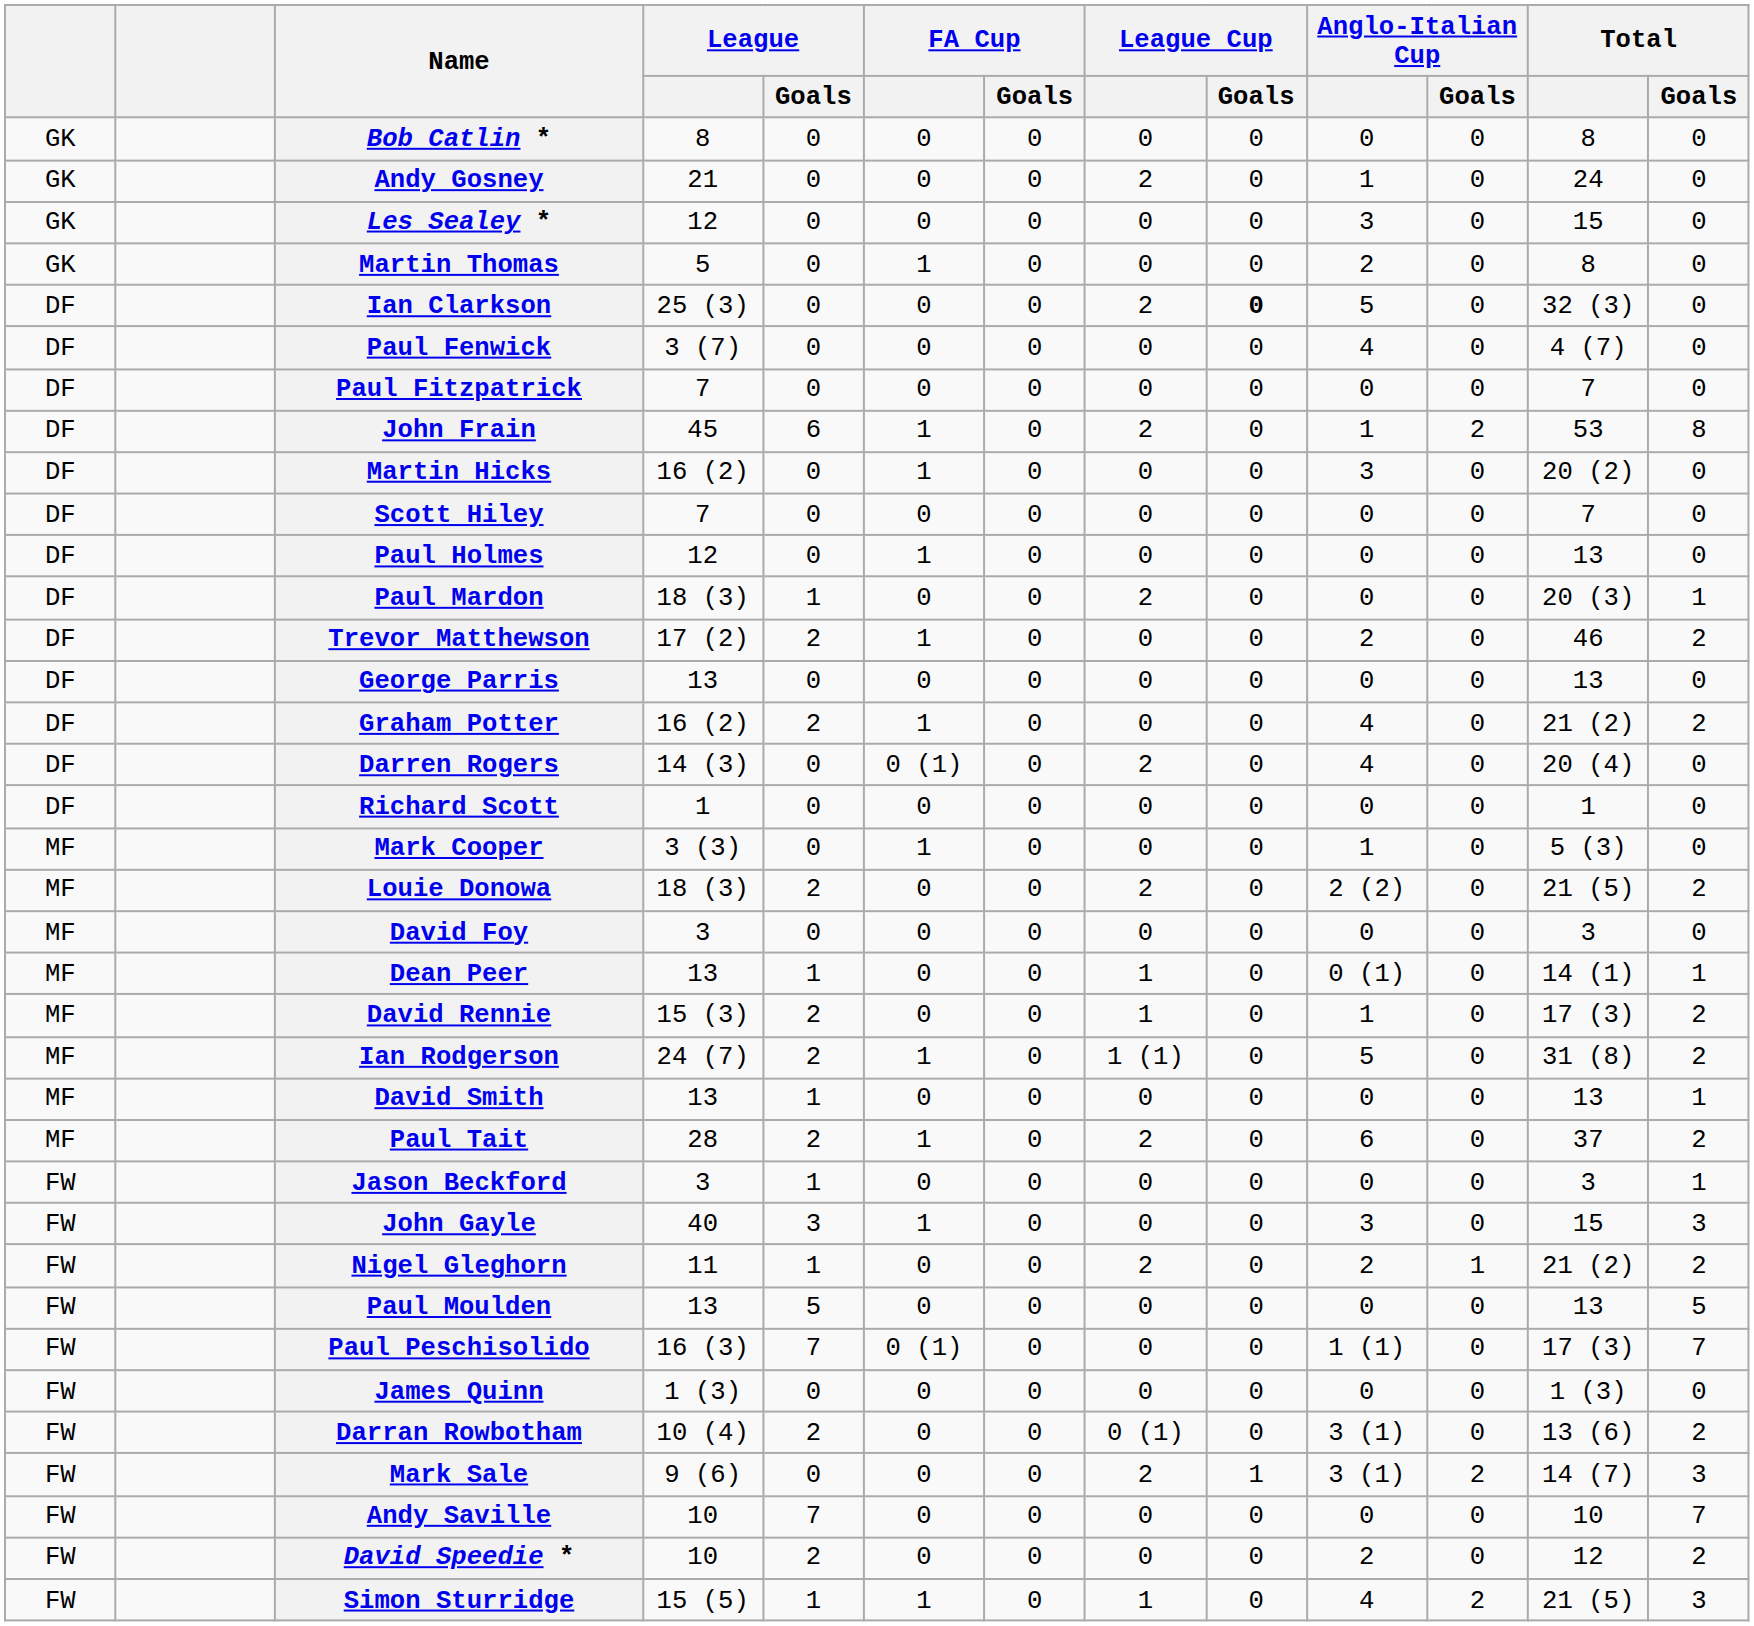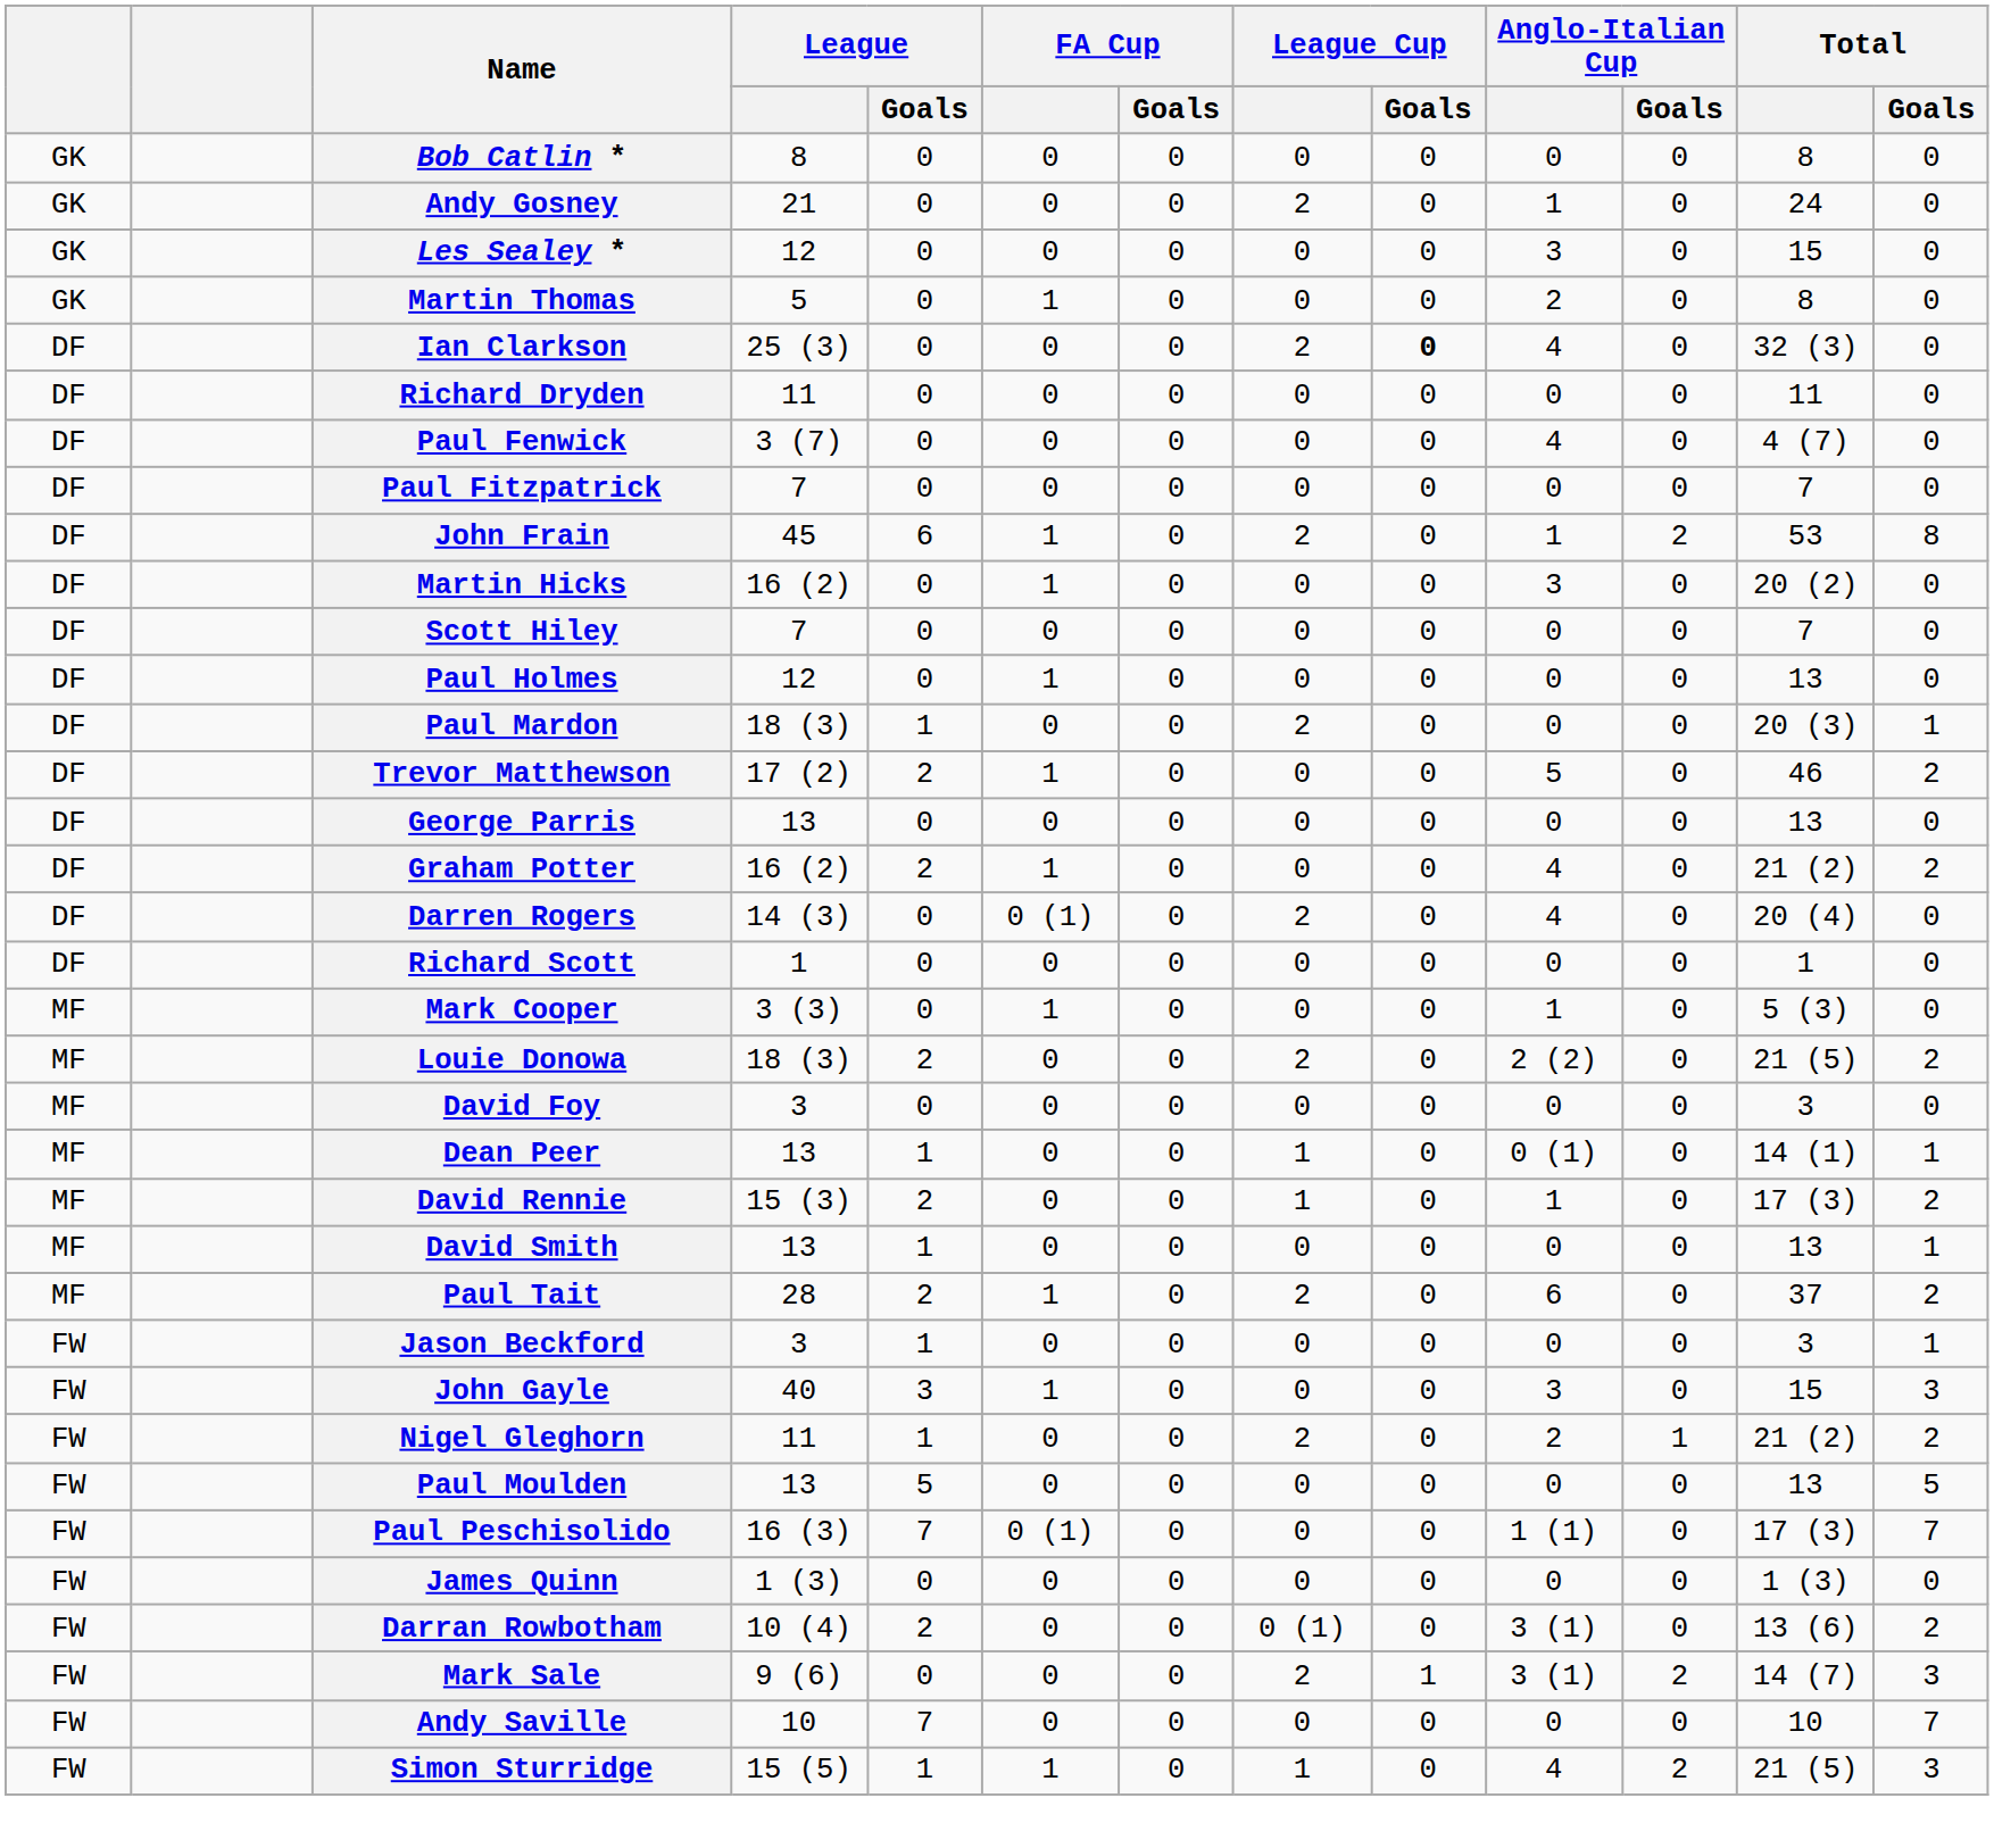 <table class="wikitable plainrowheaders" style="text-align:center;">
 <tr>
 <th rowspan="2" scope="col" width="50"></th>
 <th rowspan="2" scope="col" width="75"></th>
 <th rowspan="2" scope="col" width="180" scope=col>Name</th>
 <th colspan="2"><a href='#'>League</a></th>
 <th colspan="2"><a href='#'>FA Cup</a></th>
 <th colspan="2"><a href='#'>League Cup</a></th>
 <th colspan="2"><a href='#'>Anglo-Italian Cup</a></th>
 <th colspan="2">Total</th>
 </tr>
 <tr>
 <th scope="col" width="55"></th>
 <th scope="col" width="45">Goals</th>
 <th scope="col" width="55"></th>
 <th scope="col" width="45">Goals</th>
 <th scope="col" width="55"></th>
 <th scope="col" width="45">Goals</th>
 <th scope="col" width="55"></th>
 <th scope="col" width="45">Goals</th>
 <th scope="col" width="55"></th>
 <th scope="col" width="45">Goals</th>
 </tr>
 <tr>
 <td>GK</td>
 <td align="left"></td>
 <th scope="row"><em><a href='#'>Bob Catlin</a></em> *</th>
 <td>8</td>
 <td>0</td>
 <td>0</td>
 <td>0</td>
 <td>0</td>
 <td>0</td>
 <td>0</td>
 <td>0</td>
 <td>8</td>
 <td>0</td>
 </tr>
 <tr>
 <td>GK</td>
 <td align="left"></td>
 <th scope="row"><a href='#'>Andy Gosney</a></th>
 <td>21</td>
 <td>0</td>
 <td>0</td>
 <td>0</td>
 <td>2</td>
 <td>0</td>
 <td>1</td>
 <td>0</td>
 <td>24</td>
 <td>0</td>
 </tr>
 <tr>
 <td>GK</td>
 <td align="left"></td>
 <th scope="row"><em><a href='#'>Les Sealey</a></em> *</th>
 <td>12</td>
 <td>0</td>
 <td>0</td>
 <td>0</td>
 <td>0</td>
 <td>0</td>
 <td>3</td>
 <td>0</td>
 <td>15</td>
 <td>0</td>
 </tr>
 <tr>
 <td>GK</td>
 <td align="left"></td>
 <th scope="row"><a href='#'>Martin Thomas</a></th>
 <td>5</td>
 <td>0</td>
 <td>1</td>
 <td>0</td>
 <td>0</td>
 <td>0</td>
 <td>2</td>
 <td>0</td>
 <td>8</td>
 <td>0</td>
 </tr>
 <tr>
 <td>DF</td>
 <td align="left"></td>
 <th scope="row"><a href='#'>Ian Clarkson</a></th>
 <td>25 (3)</td>
 <td>0</td>
 <td>0</td>
 <td>0</td>
 <td>2</td>
 <td><strong>0</strong></td>
-<td>5</td>
+<td>4</td>
 <td>0</td>
 <td>32 (3)</td>
+<td>0</td>
+</tr>
+<tr>
+<td>DF</td>
+<td align="left"></td>
+<th scope="row"><a href='#'>Richard Dryden</a></th>
+<td>11</td>
+<td>0</td>
+<td>0</td>
+<td>0</td>
+<td>0</td>
+<td>0</td>
+<td>0</td>
+<td>0</td>
+<td>11</td>
 <td>0</td>
 </tr>
 <tr>
 <td>DF</td>
 <td align="left"></td>
 <th scope="row"><a href='#'>Paul Fenwick</a></th>
 <td>3 (7)</td>
 <td>0</td>
 <td>0</td>
 <td>0</td>
 <td>0</td>
 <td>0</td>
 <td>4</td>
 <td>0</td>
 <td>4 (7)</td>
 <td>0</td>
 </tr>
 <tr>
 <td>DF</td>
 <td align="left"></td>
 <th scope="row"><a href='#'>Paul Fitzpatrick</a></th>
 <td>7</td>
 <td>0</td>
 <td>0</td>
 <td>0</td>
 <td>0</td>
 <td>0</td>
 <td>0</td>
 <td>0</td>
 <td>7</td>
 <td>0</td>
 </tr>
 <tr>
 <td>DF</td>
 <td align="left"></td>
 <th scope="row"><a href='#'>John Frain</a></th>
 <td>45</td>
 <td>6</td>
 <td>1</td>
 <td>0</td>
 <td>2</td>
 <td>0</td>
 <td>1</td>
 <td>2</td>
 <td>53</td>
 <td>8</td>
 </tr>
 <tr>
 <td>DF</td>
 <td align="left"></td>
 <th scope="row"><a href='#'>Martin Hicks</a></th>
 <td>16 (2)</td>
 <td>0</td>
 <td>1</td>
 <td>0</td>
 <td>0</td>
 <td>0</td>
 <td>3</td>
 <td>0</td>
 <td>20 (2)</td>
 <td>0</td>
 </tr>
 <tr>
 <td>DF</td>
 <td align="left"></td>
 <th scope="row"><a href='#'>Scott Hiley</a></th>
 <td>7</td>
 <td>0</td>
 <td>0</td>
 <td>0</td>
 <td>0</td>
 <td>0</td>
 <td>0</td>
 <td>0</td>
 <td>7</td>
 <td>0</td>
 </tr>
 <tr>
 <td>DF</td>
 <td align="left"></td>
 <th scope="row"><a href='#'>Paul Holmes</a> </th>
 <td>12</td>
 <td>0</td>
 <td>1</td>
 <td>0</td>
 <td>0</td>
 <td>0</td>
 <td>0</td>
 <td>0</td>
 <td>13</td>
 <td>0</td>
 </tr>
 <tr>
 <td>DF</td>
 <td align="left"></td>
 <th scope="row"><a href='#'>Paul Mardon</a></th>
 <td>18 (3)</td>
 <td>1</td>
 <td>0</td>
 <td>0</td>
 <td>2</td>
 <td>0</td>
 <td>0</td>
 <td>0</td>
 <td>20 (3)</td>
 <td>1</td>
 </tr>
 <tr>
 <td>DF</td>
 <td align="left"></td>
 <th scope="row"><a href='#'>Trevor Matthewson</a></th>
 <td>17 (2)</td>
 <td>2</td>
 <td>1</td>
 <td>0</td>
 <td>0</td>
 <td>0</td>
-<td>2</td>
+<td>5</td>
 <td>0</td>
 <td>46</td>
 <td>2</td>
 </tr>
 <tr>
 <td>DF</td>
 <td align="left"></td>
 <th scope="row"><a href='#'>George Parris</a></th>
 <td>13</td>
 <td>0</td>
 <td>0</td>
 <td>0</td>
 <td>0</td>
 <td>0</td>
 <td>0</td>
 <td>0</td>
 <td>13</td>
 <td>0</td>
 </tr>
 <tr>
 <td>DF</td>
 <td align="left"></td>
 <th scope="row"><a href='#'>Graham Potter</a></th>
 <td>16 (2)</td>
 <td>2</td>
 <td>1</td>
 <td>0</td>
 <td>0</td>
 <td>0</td>
 <td>4</td>
 <td>0</td>
 <td>21 (2)</td>
 <td>2</td>
 </tr>
 <tr>
 <td>DF</td>
 <td align="left"></td>
 <th scope="row"><a href='#'>Darren Rogers</a></th>
 <td>14 (3)</td>
 <td>0</td>
 <td>0 (1)</td>
 <td>0</td>
 <td>2</td>
 <td>0</td>
 <td>4</td>
 <td>0</td>
 <td>20 (4)</td>
 <td>0</td>
 </tr>
 <tr>
 <td>DF</td>
 <td align="left"></td>
 <th scope="row"><a href='#'>Richard Scott</a></th>
 <td>1</td>
 <td>0</td>
 <td>0</td>
 <td>0</td>
 <td>0</td>
 <td>0</td>
 <td>0</td>
 <td>0</td>
 <td>1</td>
 <td>0</td>
 </tr>
 <tr>
 <td>MF</td>
 <td align="left"></td>
 <th scope="row"><a href='#'>Mark Cooper</a> </th>
 <td>3 (3)</td>
 <td>0</td>
 <td>1</td>
 <td>0</td>
 <td>0</td>
 <td>0</td>
 <td>1</td>
 <td>0</td>
 <td>5 (3)</td>
 <td>0</td>
 </tr>
 <tr>
 <td>MF</td>
 <td align="left"></td>
 <th scope="row"><a href='#'>Louie Donowa</a></th>
 <td>18 (3)</td>
 <td>2</td>
 <td>0</td>
 <td>0</td>
 <td>2</td>
 <td>0</td>
 <td>2 (2)</td>
 <td>0</td>
 <td>21 (5)</td>
 <td>2</td>
 </tr>
 <tr>
 <td>MF</td>
 <td align="left"></td>
 <th scope="row"><a href='#'>David Foy</a> </th>
 <td>3</td>
 <td>0</td>
 <td>0</td>
 <td>0</td>
 <td>0</td>
 <td>0</td>
 <td>0</td>
 <td>0</td>
 <td>3</td>
 <td>0</td>
 </tr>
 <tr>
 <td>MF</td>
 <td align="left"></td>
 <th scope="row"><a href='#'>Dean Peer</a></th>
 <td>13</td>
 <td>1</td>
 <td>0</td>
 <td>0</td>
 <td>1</td>
 <td>0</td>
 <td>0 (1)</td>
 <td>0</td>
 <td>14 (1)</td>
 <td>1</td>
 </tr>
 <tr>
 <td>MF</td>
 <td align="left"></td>
 <th scope="row"><a href='#'>David Rennie</a> </th>
 <td>15 (3)</td>
 <td>2</td>
 <td>0</td>
 <td>0</td>
 <td>1</td>
 <td>0</td>
 <td>1</td>
 <td>0</td>
 <td>17 (3)</td>
-<td>2</td>
-</tr>
-<tr>
-<td>MF</td>
-<td align="left"></td>
-<th scope="row"><a href='#'>Ian Rodgerson</a></th>
-<td>24 (7)</td>
-<td>2</td>
-<td>1</td>
-<td>0</td>
-<td>1 (1)</td>
-<td>0</td>
-<td>5</td>
-<td>0</td>
-<td>31 (8)</td>
 <td>2</td>
 </tr>
 <tr>
 <td>MF</td>
 <td align="left"></td>
 <th scope="row"><a href='#'>David Smith</a></th>
 <td>13</td>
 <td>1</td>
 <td>0</td>
 <td>0</td>
 <td>0</td>
 <td>0</td>
 <td>0</td>
 <td>0</td>
 <td>13</td>
 <td>1</td>
 </tr>
 <tr>
 <td>MF</td>
 <td align="left"></td>
 <th scope="row"><a href='#'>Paul Tait</a></th>
 <td>28</td>
 <td>2</td>
 <td>1</td>
 <td>0</td>
 <td>2</td>
 <td>0</td>
 <td>6</td>
 <td>0</td>
 <td>37</td>
 <td>2</td>
 </tr>
 <tr>
 <td>FW</td>
 <td align="left"></td>
 <th scope="row"><a href='#'>Jason Beckford</a></th>
 <td>3</td>
 <td>1</td>
 <td>0</td>
 <td>0</td>
 <td>0</td>
 <td>0</td>
 <td>0</td>
 <td>0</td>
 <td>3</td>
 <td>1</td>
 </tr>
 <tr>
 <td>FW</td>
 <td align="left"></td>
 <th scope="row"><a href='#'>John Gayle</a></th>
 <td>40</td>
 <td>3</td>
 <td>1</td>
 <td>0</td>
 <td>0</td>
 <td>0</td>
 <td>3</td>
 <td>0</td>
 <td>15</td>
 <td>3</td>
 </tr>
 <tr>
 <td>FW</td>
 <td align="left"></td>
 <th scope="row"><a href='#'>Nigel Gleghorn</a> </th>
 <td>11</td>
 <td>1</td>
 <td>0</td>
 <td>0</td>
 <td>2</td>
 <td>0</td>
 <td>2</td>
 <td>1</td>
 <td>21 (2)</td>
 <td>2</td>
 </tr>
 <tr>
 <td>FW</td>
 <td align="left"></td>
 <th scope="row"><a href='#'>Paul Moulden</a></th>
 <td>13</td>
 <td>5</td>
 <td>0</td>
 <td>0</td>
 <td>0</td>
 <td>0</td>
 <td>0</td>
 <td>0</td>
 <td>13</td>
 <td>5</td>
 </tr>
 <tr>
 <td>FW</td>
 <td align="left"></td>
 <th scope="row"><a href='#'>Paul Peschisolido</a></th>
 <td>16 (3)</td>
 <td>7</td>
 <td>0 (1)</td>
 <td>0</td>
 <td>0</td>
 <td>0</td>
 <td>1 (1)</td>
 <td>0</td>
 <td>17 (3)</td>
 <td>7</td>
 </tr>
 <tr>
 <td>FW</td>
 <td align="left"></td>
 <th scope="row"><a href='#'>James Quinn</a></th>
 <td>1 (3)</td>
 <td>0</td>
 <td>0</td>
 <td>0</td>
 <td>0</td>
 <td>0</td>
 <td>0</td>
 <td>0</td>
 <td>1 (3)</td>
 <td>0</td>
 </tr>
 <tr>
 <td>FW</td>
 <td align="left"></td>
 <th scope="row"><a href='#'>Darran Rowbotham</a></th>
 <td>10 (4)</td>
 <td>2</td>
 <td>0</td>
 <td>0</td>
 <td>0 (1)</td>
 <td>0</td>
 <td>3 (1)</td>
 <td>0</td>
 <td>13 (6)</td>
 <td>2</td>
 </tr>
 <tr>
 <td>FW</td>
 <td align="left"></td>
 <th scope="row"><a href='#'>Mark Sale</a> </th>
 <td>9 (6)</td>
 <td>0</td>
 <td>0</td>
 <td>0</td>
 <td>2</td>
 <td>1</td>
 <td>3 (1)</td>
 <td>2</td>
 <td>14 (7)</td>
 <td>3</td>
 </tr>
 <tr>
 <td>FW</td>
 <td align="left"></td>
 <th scope="row"><a href='#'>Andy Saville</a></th>
 <td>10</td>
 <td>7</td>
 <td>0</td>
 <td>0</td>
 <td>0</td>
 <td>0</td>
 <td>0</td>
 <td>0</td>
 <td>10</td>
 <td>7</td>
 </tr>
 <tr>
 <td>FW</td>
 <td align="left"></td>
-<th scope="row"><em><a href='#'>David Speedie</a></em> *</th>
-<td>10</td>
-<td>2</td>
-<td>0</td>
-<td>0</td>
-<td>0</td>
-<td>0</td>
-<td>2</td>
-<td>0</td>
-<td>12</td>
-<td>2</td>
-</tr>
-<tr>
-<td>FW</td>
-<td align="left"></td>
 <th scope="row"><a href='#'>Simon Sturridge</a></th>
 <td>15 (5)</td>
 <td>1</td>
 <td>1</td>
 <td>0</td>
 <td>1</td>
 <td>0</td>
 <td>4</td>
 <td>2</td>
 <td>21 (5)</td>
 <td>3</td>
 </tr>
 </table>
